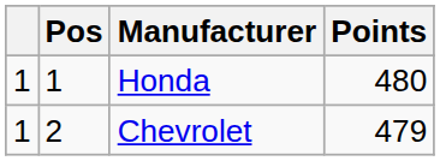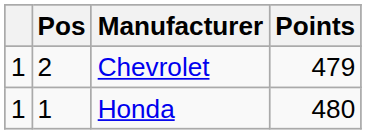 <table class="wikitable" style="font-size: 95%;">
 <tr>
 <th></th>
 <th>Pos</th>
 <th>Manufacturer</th>
 <th>Points</th>
 </tr>
 <tr>
 <td align="left"> 1</td>
+<td>2</td>
+<td> <a href='#'>Chevrolet</a></td>
+<td align="right">479</td>
+</tr>
+<tr>
+<td align="left"> 1</td>
 <td>1</td>
 <td> <a href='#'>Honda</a></td>
 <td align="right">480</td>
 </tr>
-<tr>
-<td align="left"> 1</td>
-<td>2</td>
-<td> <a href='#'>Chevrolet</a></td>
-<td align="right">479</td>
-</tr>
 </table>
